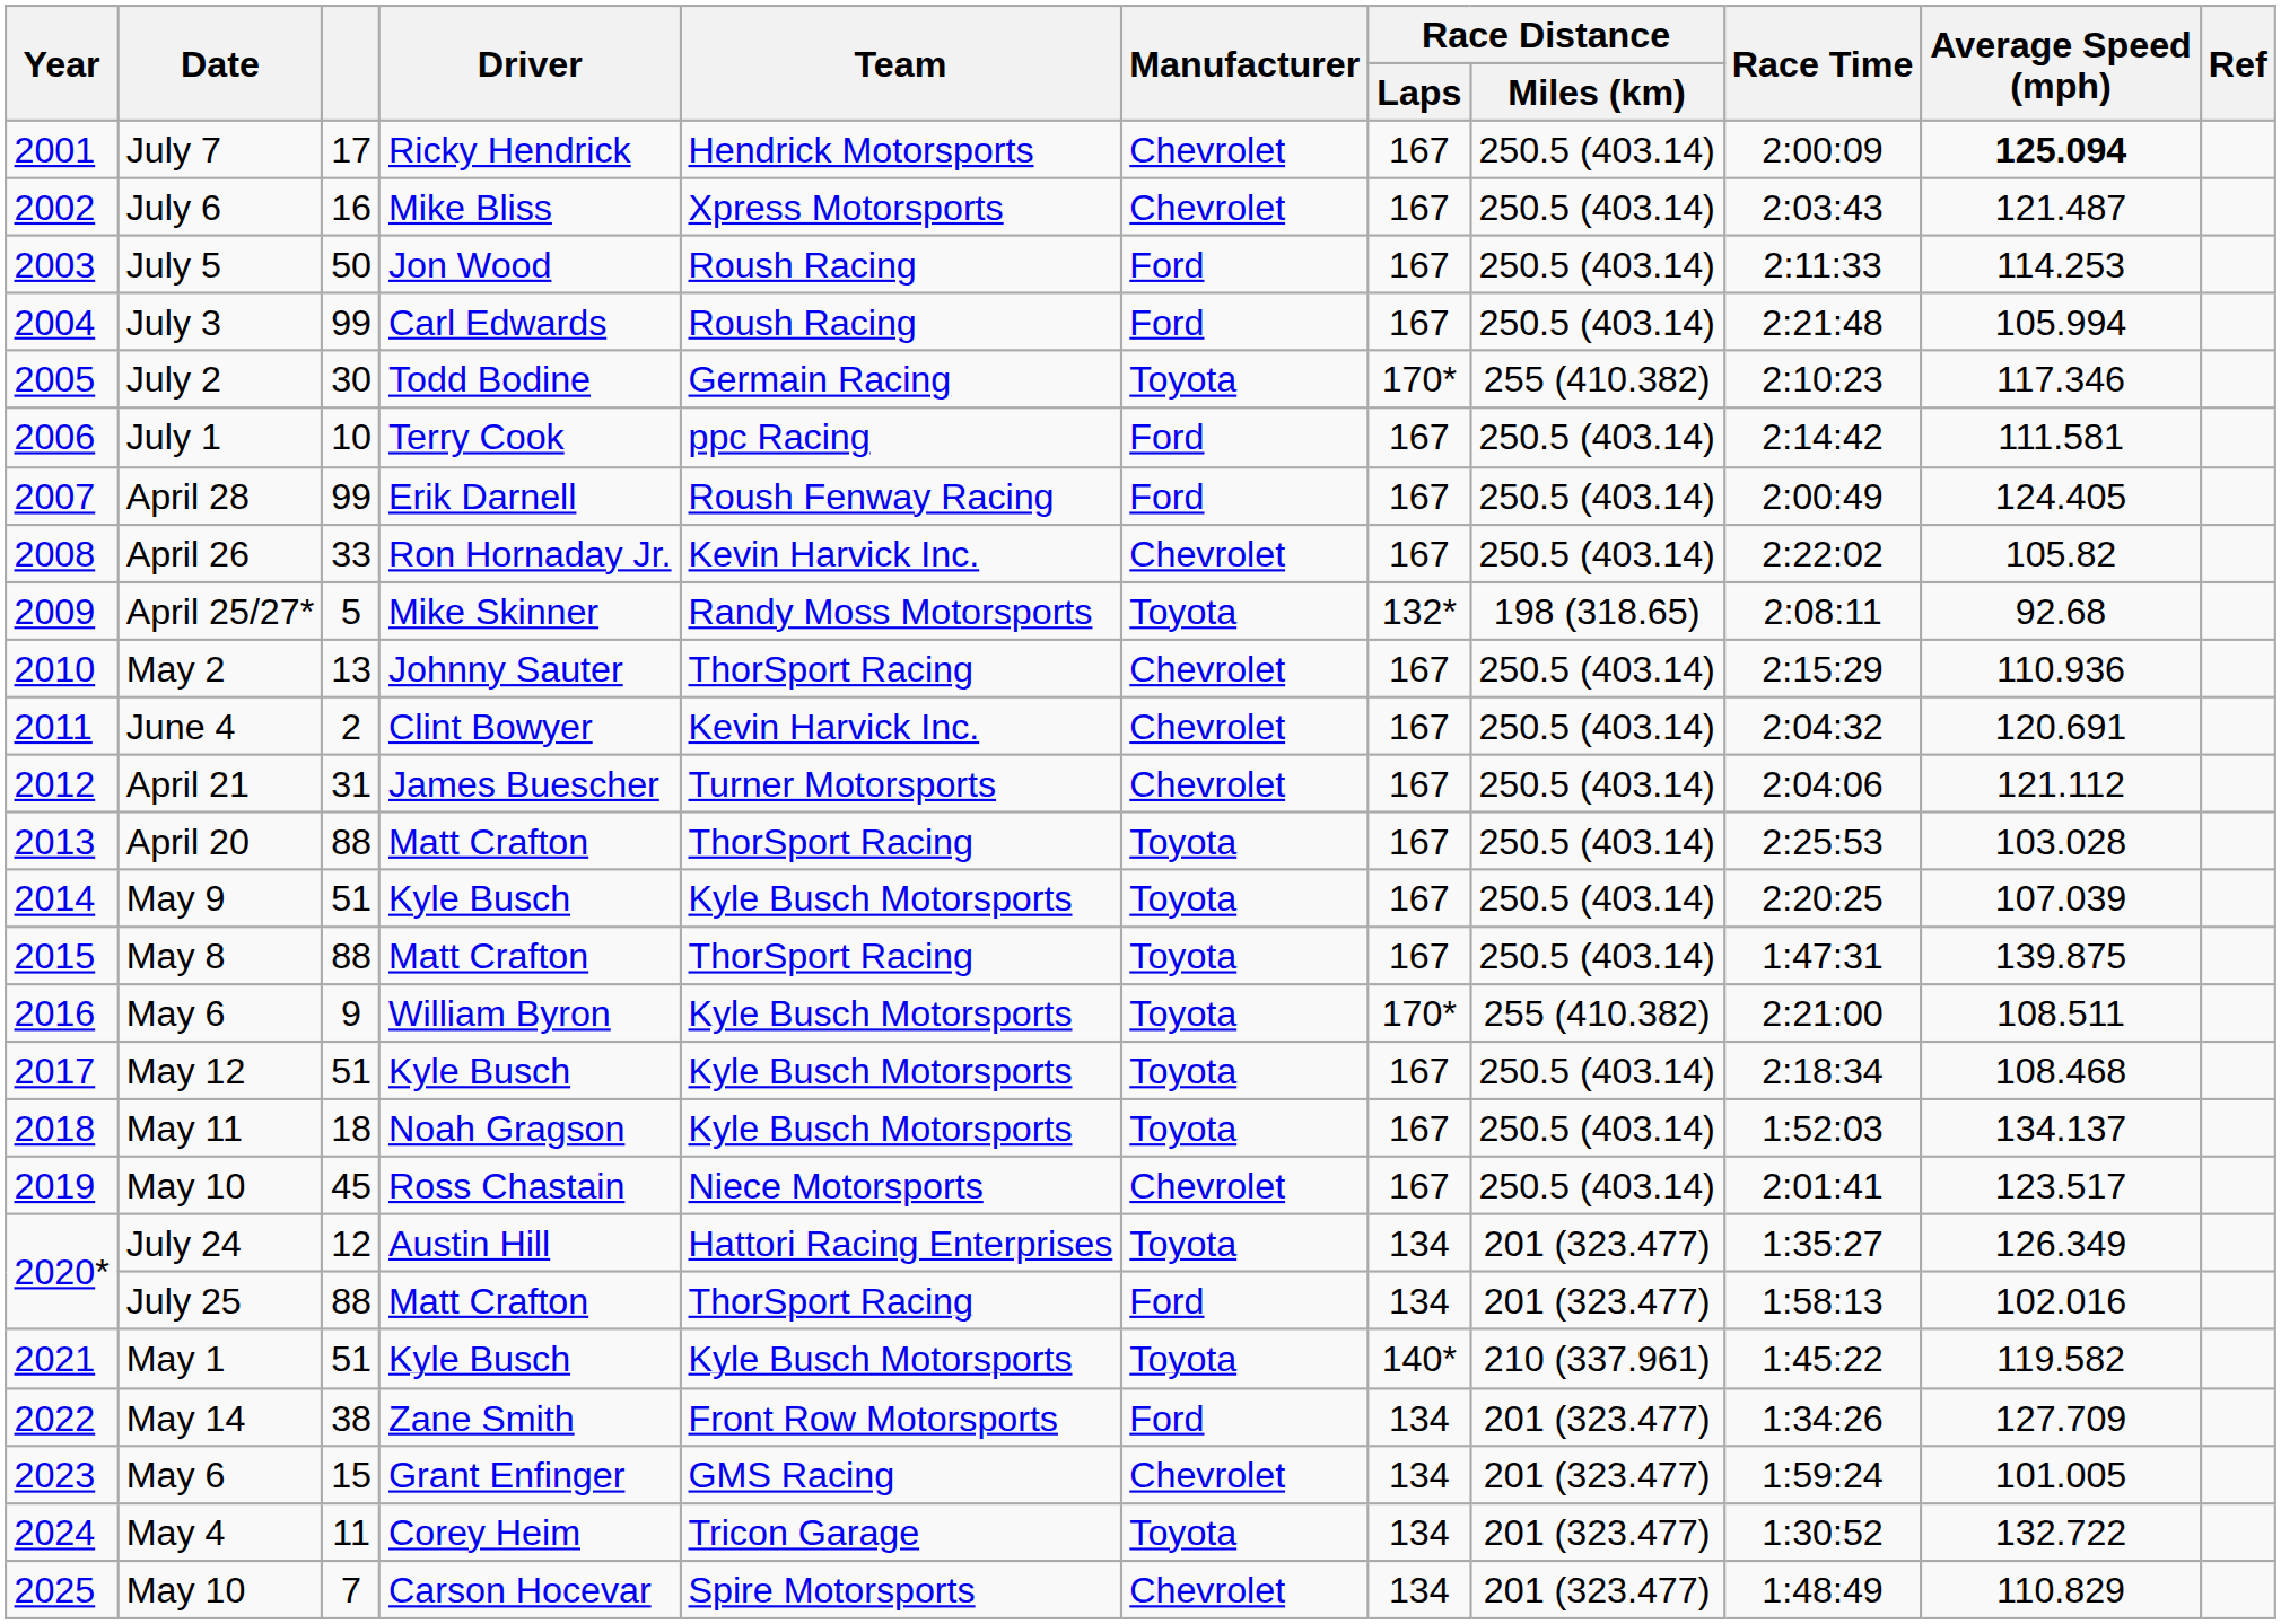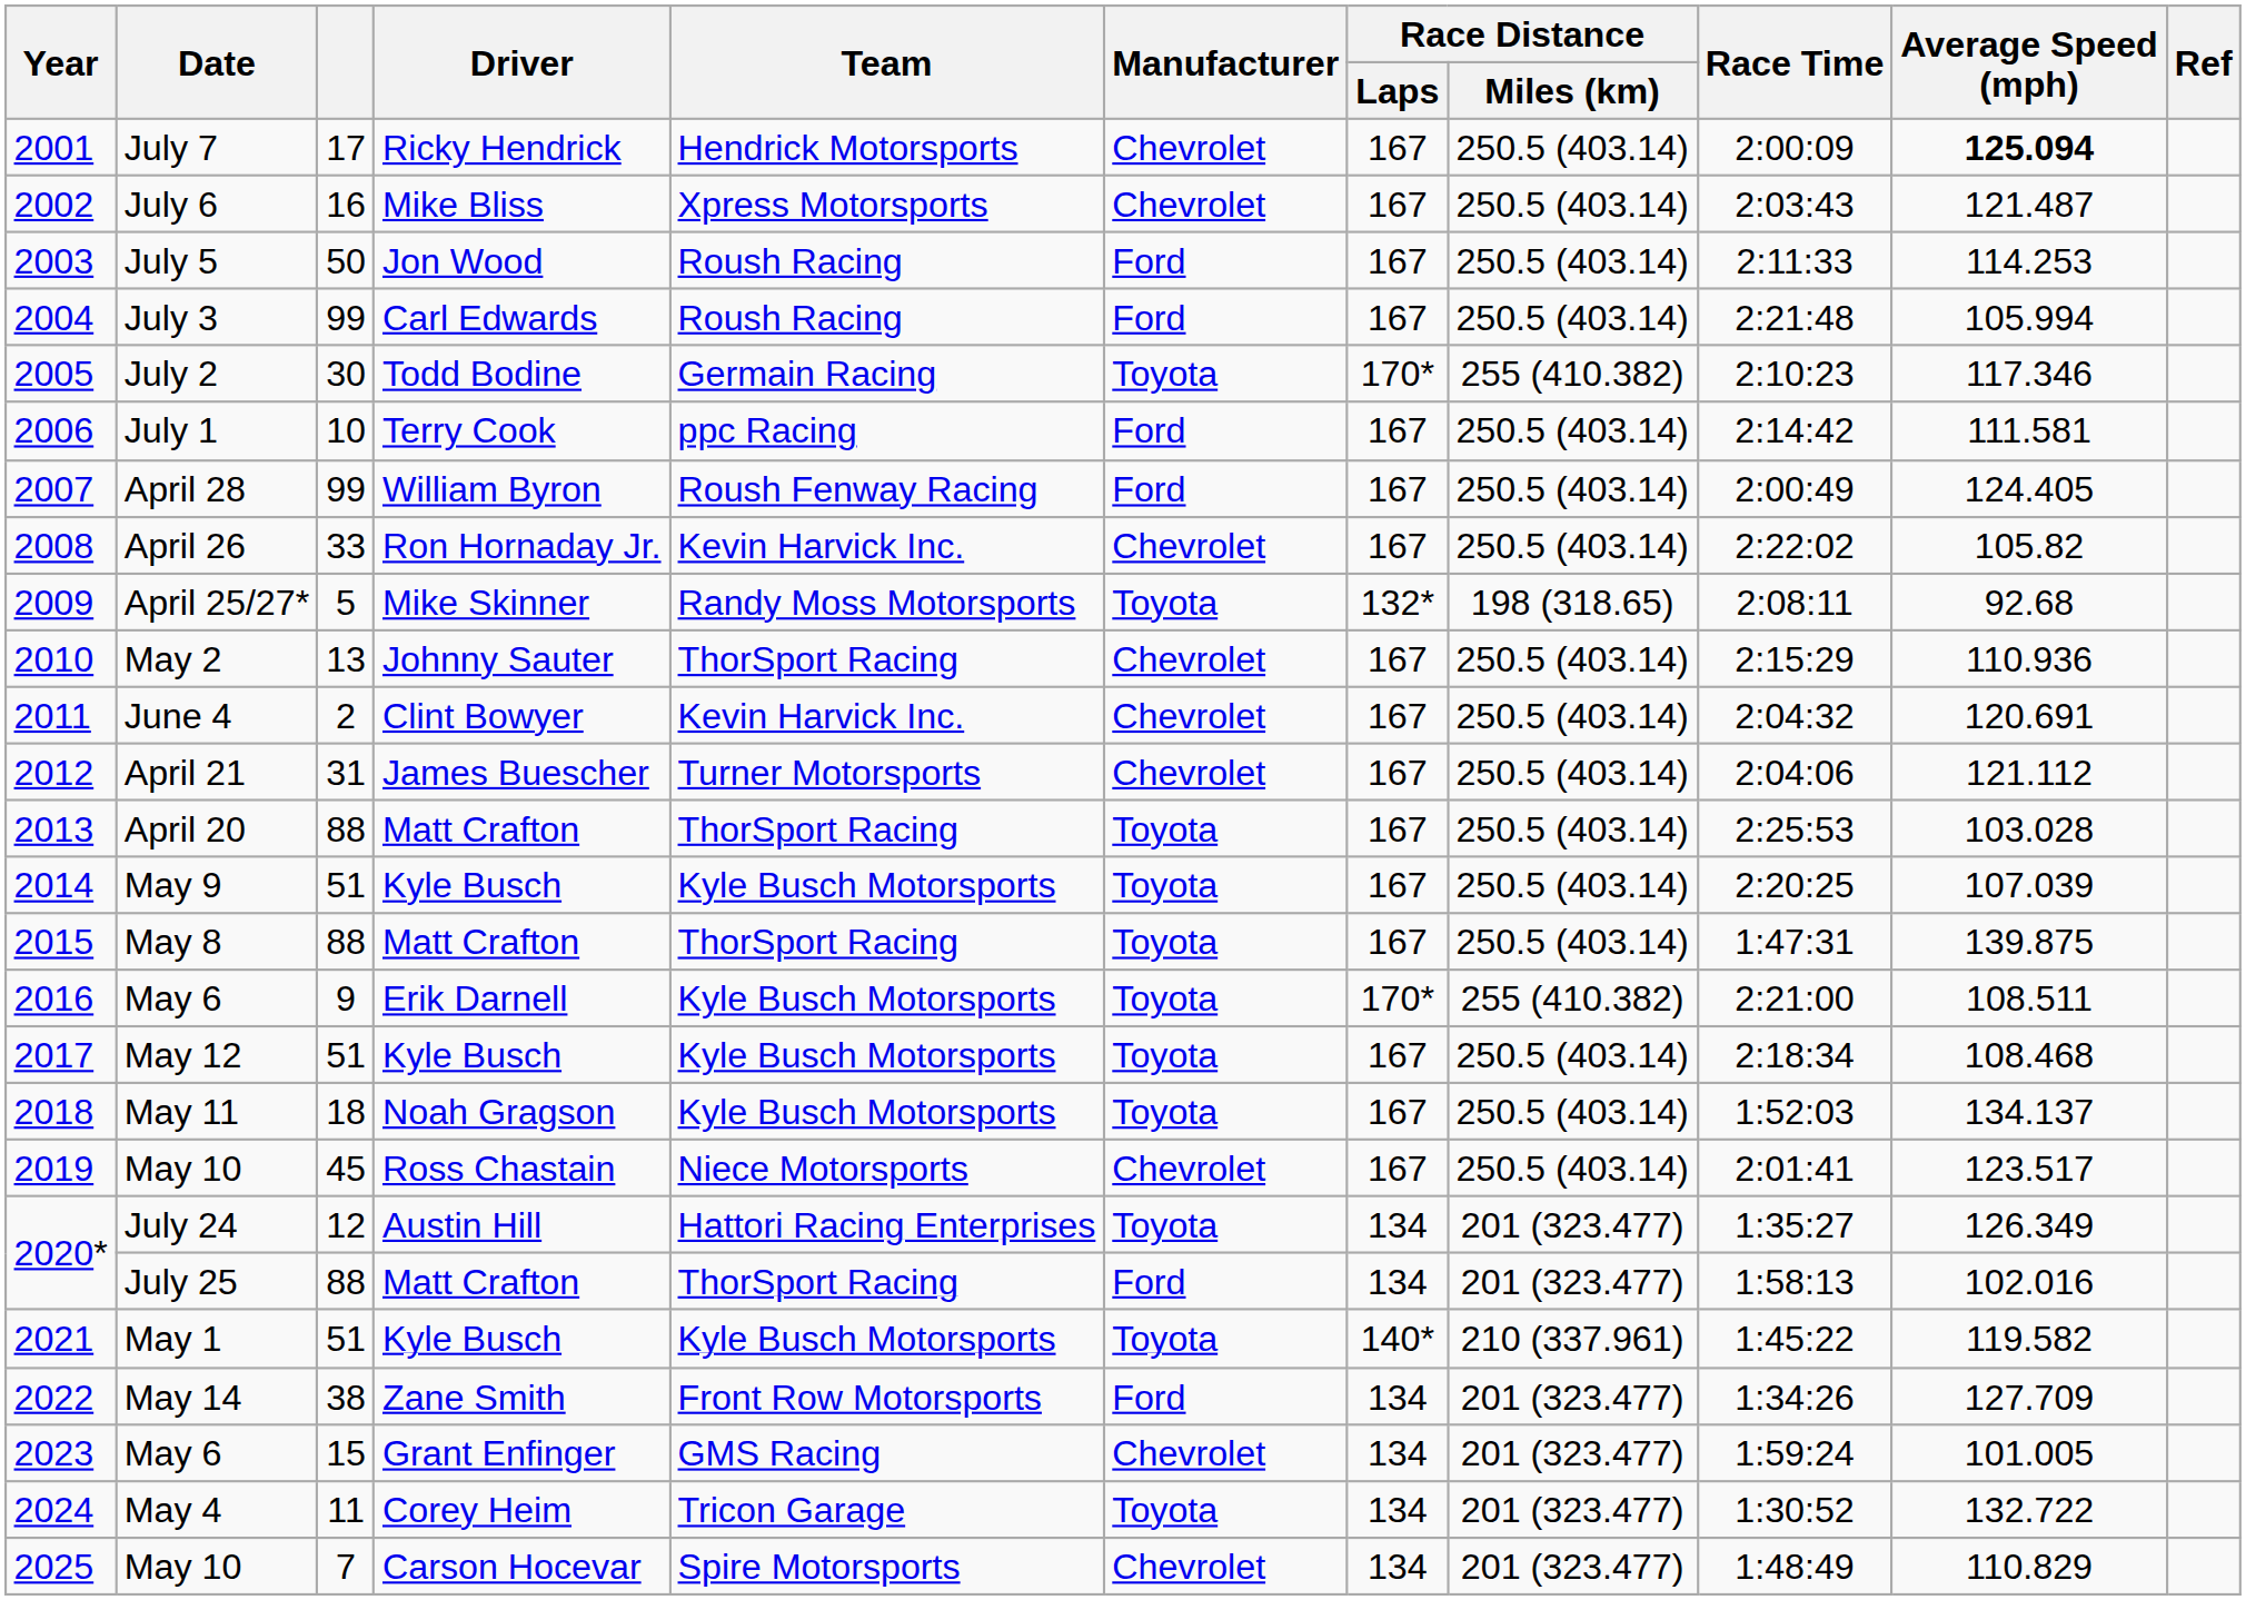 <table class="wikitable" style="font-size: 95%;">
 <tr>
 <th rowspan="2">Year</th>
 <th rowspan="2">Date</th>
 <th rowspan="2"></th>
 <th rowspan="2">Driver</th>
 <th rowspan="2">Team</th>
 <th rowspan="2">Manufacturer</th>
 <th colspan="2">Race Distance</th>
 <th rowspan="2">Race Time</th>
 <th rowspan="2">Average Speed<br>(mph)</th>
 <th rowspan="2">Ref</th>
 </tr>
 <tr>
 <th>Laps</th>
 <th>Miles (km)</th>
 </tr>
 <tr>
 <td><a href='#'>2001</a></td>
 <td>July 7</td>
 <td align="center">17</td>
 <td><a href='#'>Ricky Hendrick</a></td>
 <td><a href='#'>Hendrick Motorsports</a></td>
 <td><a href='#'>Chevrolet</a></td>
 <td align="center">167</td>
 <td align="center">250.5 (403.14)</td>
 <td align="center">2:00:09</td>
 <td align="center"><strong>125.094</strong></td>
 <td align="center"></td>
 </tr>
 <tr>
 <td><a href='#'>2002</a></td>
 <td>July 6</td>
 <td align="center">16</td>
 <td><a href='#'>Mike Bliss</a></td>
 <td><a href='#'>Xpress Motorsports</a></td>
 <td><a href='#'>Chevrolet</a></td>
 <td align="center">167</td>
 <td align="center">250.5 (403.14)</td>
 <td align="center">2:03:43</td>
 <td align="center">121.487</td>
 <td align="center"></td>
 </tr>
 <tr>
 <td><a href='#'>2003</a></td>
 <td>July 5</td>
 <td align="center">50</td>
 <td><a href='#'>Jon Wood</a></td>
 <td><a href='#'>Roush Racing</a></td>
 <td><a href='#'>Ford</a></td>
 <td align="center">167</td>
 <td align="center">250.5 (403.14)</td>
 <td align="center">2:11:33</td>
 <td align="center">114.253</td>
 <td align="center"></td>
 </tr>
 <tr>
 <td><a href='#'>2004</a></td>
 <td>July 3</td>
 <td align="center">99</td>
 <td><a href='#'>Carl Edwards</a></td>
 <td><a href='#'>Roush Racing</a></td>
 <td><a href='#'>Ford</a></td>
 <td align="center">167</td>
 <td align="center">250.5 (403.14)</td>
 <td align="center">2:21:48</td>
 <td align="center">105.994</td>
 <td align="center"></td>
 </tr>
 <tr>
 <td><a href='#'>2005</a></td>
 <td>July 2</td>
 <td align="center">30</td>
 <td><a href='#'>Todd Bodine</a></td>
 <td><a href='#'>Germain Racing</a></td>
 <td><a href='#'>Toyota</a></td>
 <td align="center">170*</td>
 <td align="center">255 (410.382)</td>
 <td align="center">2:10:23</td>
 <td align="center">117.346</td>
 <td align="center"></td>
 </tr>
 <tr>
 <td><a href='#'>2006</a></td>
 <td>July 1</td>
 <td align="center">10</td>
 <td><a href='#'>Terry Cook</a></td>
 <td><a href='#'>ppc Racing</a></td>
 <td><a href='#'>Ford</a></td>
 <td align="center">167</td>
 <td align="center">250.5 (403.14)</td>
 <td align="center">2:14:42</td>
 <td align="center">111.581</td>
 <td align="center"></td>
 </tr>
 <tr>
 <td><a href='#'>2007</a></td>
 <td>April 28</td>
 <td align="center">99</td>
-<td><a href='#'>Erik Darnell</a></td>
+<td><a href='#'>William Byron</a></td>
 <td><a href='#'>Roush Fenway Racing</a></td>
 <td><a href='#'>Ford</a></td>
 <td align="center">167</td>
 <td align="center">250.5 (403.14)</td>
 <td align="center">2:00:49</td>
 <td align="center">124.405</td>
 <td align="center"></td>
 </tr>
 <tr>
 <td><a href='#'>2008</a></td>
 <td>April 26</td>
 <td align="center">33</td>
 <td><a href='#'>Ron Hornaday Jr.</a></td>
 <td><a href='#'>Kevin Harvick Inc.</a></td>
 <td><a href='#'>Chevrolet</a></td>
 <td align="center">167</td>
 <td align="center">250.5 (403.14)</td>
 <td align="center">2:22:02</td>
 <td align="center">105.82</td>
 <td align="center"></td>
 </tr>
 <tr>
 <td><a href='#'>2009</a></td>
 <td>April 25/27*</td>
 <td align="center">5</td>
 <td><a href='#'>Mike Skinner</a></td>
 <td><a href='#'>Randy Moss Motorsports</a></td>
 <td><a href='#'>Toyota</a></td>
 <td align="center">132*</td>
 <td align="center">198 (318.65)</td>
 <td align="center">2:08:11</td>
 <td align="center">92.68</td>
 <td align="center"></td>
 </tr>
 <tr>
 <td><a href='#'>2010</a></td>
 <td>May 2</td>
 <td align="center">13</td>
 <td><a href='#'>Johnny Sauter</a></td>
 <td><a href='#'>ThorSport Racing</a></td>
 <td><a href='#'>Chevrolet</a></td>
 <td align="center">167</td>
 <td align="center">250.5 (403.14)</td>
 <td align="center">2:15:29</td>
 <td align="center">110.936</td>
 <td align="center"></td>
 </tr>
 <tr>
 <td><a href='#'>2011</a></td>
 <td>June 4</td>
 <td align="center">2</td>
 <td><a href='#'>Clint Bowyer</a></td>
 <td><a href='#'>Kevin Harvick Inc.</a></td>
 <td><a href='#'>Chevrolet</a></td>
 <td align="center">167</td>
 <td align="center">250.5 (403.14)</td>
 <td align="center">2:04:32</td>
 <td align="center">120.691</td>
 <td align="center"></td>
 </tr>
 <tr>
 <td><a href='#'>2012</a></td>
 <td>April 21</td>
 <td align="center">31</td>
 <td><a href='#'>James Buescher</a></td>
 <td><a href='#'>Turner Motorsports</a></td>
 <td><a href='#'>Chevrolet</a></td>
 <td align="center">167</td>
 <td align="center">250.5 (403.14)</td>
 <td align="center">2:04:06</td>
 <td align="center">121.112</td>
 <td align="center"></td>
 </tr>
 <tr>
 <td><a href='#'>2013</a></td>
 <td>April 20</td>
 <td align="center">88</td>
 <td><a href='#'>Matt Crafton</a></td>
 <td><a href='#'>ThorSport Racing</a></td>
 <td><a href='#'>Toyota</a></td>
 <td align="center">167</td>
 <td align="center">250.5 (403.14)</td>
 <td align="center">2:25:53</td>
 <td align="center">103.028</td>
 <td align="center"></td>
 </tr>
 <tr>
 <td><a href='#'>2014</a></td>
 <td>May 9</td>
 <td align="center">51</td>
 <td><a href='#'>Kyle Busch</a></td>
 <td><a href='#'>Kyle Busch Motorsports</a></td>
 <td><a href='#'>Toyota</a></td>
 <td align="center">167</td>
 <td align="center">250.5 (403.14)</td>
 <td align="center">2:20:25</td>
 <td align="center">107.039</td>
 <td align="center"></td>
 </tr>
 <tr>
 <td><a href='#'>2015</a></td>
 <td>May 8</td>
 <td align="center">88</td>
 <td><a href='#'>Matt Crafton</a></td>
 <td><a href='#'>ThorSport Racing</a></td>
 <td><a href='#'>Toyota</a></td>
 <td align="center">167</td>
 <td align="center">250.5 (403.14)</td>
 <td align="center">1:47:31</td>
 <td align="center">139.875</td>
 <td align="center"></td>
 </tr>
 <tr>
 <td><a href='#'>2016</a></td>
 <td>May 6</td>
 <td align="center">9</td>
-<td><a href='#'>William Byron</a></td>
+<td><a href='#'>Erik Darnell</a></td>
 <td><a href='#'>Kyle Busch Motorsports</a></td>
 <td><a href='#'>Toyota</a></td>
 <td align="center">170*</td>
 <td align="center">255 (410.382)</td>
 <td align="center">2:21:00</td>
 <td align="center">108.511</td>
 <td align="center"></td>
 </tr>
 <tr>
 <td><a href='#'>2017</a></td>
 <td>May 12</td>
 <td align="center">51</td>
 <td><a href='#'>Kyle Busch</a></td>
 <td><a href='#'>Kyle Busch Motorsports</a></td>
 <td><a href='#'>Toyota</a></td>
 <td align="center">167</td>
 <td align="center">250.5 (403.14)</td>
 <td align="center">2:18:34</td>
 <td align="center">108.468</td>
 <td align="center"></td>
 </tr>
 <tr>
 <td><a href='#'>2018</a></td>
 <td>May 11</td>
 <td align="center">18</td>
 <td><a href='#'>Noah Gragson</a></td>
 <td><a href='#'>Kyle Busch Motorsports</a></td>
 <td><a href='#'>Toyota</a></td>
 <td align="center">167</td>
 <td align="center">250.5 (403.14)</td>
 <td align="center">1:52:03</td>
 <td align="center">134.137</td>
 <td align="center"></td>
 </tr>
 <tr>
 <td><a href='#'>2019</a></td>
 <td>May 10</td>
 <td align="center">45</td>
 <td><a href='#'>Ross Chastain</a></td>
 <td><a href='#'>Niece Motorsports</a></td>
 <td><a href='#'>Chevrolet</a></td>
 <td align="center">167</td>
 <td align="center">250.5 (403.14)</td>
 <td align="center">2:01:41</td>
 <td align="center">123.517</td>
 <td align="center"></td>
 </tr>
 <tr>
 <td rowspan=2><a href='#'>2020</a>*</td>
 <td>July 24</td>
 <td align="center">12</td>
 <td><a href='#'>Austin Hill</a></td>
 <td><a href='#'>Hattori Racing Enterprises</a></td>
 <td><a href='#'>Toyota</a></td>
 <td align="center">134</td>
 <td align="center">201 (323.477)</td>
 <td align="center">1:35:27</td>
 <td align="center">126.349</td>
 <td align="center"></td>
 </tr>
 <tr>
 <td>July 25</td>
 <td align="center">88</td>
 <td><a href='#'>Matt Crafton</a></td>
 <td><a href='#'>ThorSport Racing</a></td>
 <td><a href='#'>Ford</a></td>
 <td align="center">134</td>
 <td align="center">201 (323.477)</td>
 <td align="center">1:58:13</td>
 <td align="center">102.016</td>
 <td align="center"></td>
 </tr>
 <tr>
 <td><a href='#'>2021</a></td>
 <td>May 1</td>
 <td align="center">51</td>
 <td><a href='#'>Kyle Busch</a></td>
 <td><a href='#'>Kyle Busch Motorsports</a></td>
 <td><a href='#'>Toyota</a></td>
 <td align="center">140*</td>
 <td align="center">210 (337.961)</td>
 <td align="center">1:45:22</td>
 <td align="center">119.582</td>
 <td align="center"></td>
 </tr>
 <tr>
 <td><a href='#'>2022</a></td>
 <td>May 14</td>
 <td align="center">38</td>
 <td><a href='#'>Zane Smith</a></td>
 <td><a href='#'>Front Row Motorsports</a></td>
 <td><a href='#'>Ford</a></td>
 <td align="center">134</td>
 <td align="center">201 (323.477)</td>
 <td align="center">1:34:26</td>
 <td align="center">127.709</td>
 <td align="center"></td>
 </tr>
 <tr>
 <td><a href='#'>2023</a></td>
 <td>May 6</td>
 <td align="center">15</td>
 <td><a href='#'>Grant Enfinger</a></td>
 <td><a href='#'>GMS Racing</a></td>
 <td><a href='#'>Chevrolet</a></td>
 <td align="center">134</td>
 <td align="center">201 (323.477)</td>
 <td align="center">1:59:24</td>
 <td align="center">101.005</td>
 <td align="center"></td>
 </tr>
 <tr>
 <td><a href='#'>2024</a></td>
 <td>May 4</td>
 <td align="center">11</td>
 <td><a href='#'>Corey Heim</a></td>
 <td><a href='#'>Tricon Garage</a></td>
 <td><a href='#'>Toyota</a></td>
 <td align="center">134</td>
 <td align="center">201 (323.477)</td>
 <td align="center">1:30:52</td>
 <td align="center">132.722</td>
 <td align="center"></td>
 </tr>
 <tr>
 <td><a href='#'>2025</a></td>
 <td>May 10</td>
 <td align="center">7</td>
 <td><a href='#'>Carson Hocevar</a></td>
 <td><a href='#'>Spire Motorsports</a></td>
 <td><a href='#'>Chevrolet</a></td>
 <td align="center">134</td>
 <td align="center">201 (323.477)</td>
 <td align="center">1:48:49</td>
 <td align="center">110.829</td>
 <td align="center"></td>
 </tr>
 </table>
